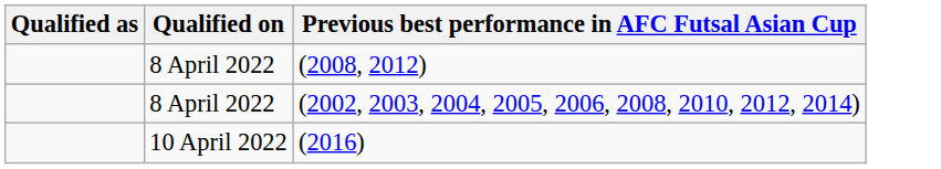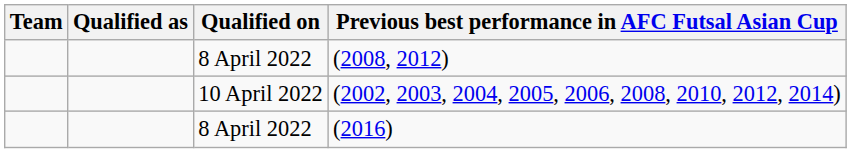 <table class="wikitable sortable">
 <tr>
+<th>Team</th>
 <th>Qualified as</th>
 <th>Qualified on</th>
 <th>Previous best performance in <a href='#'>AFC Futsal Asian Cup</a></th>
 </tr>
 <tr>
 <td></td>
+<td></td>
 <td>8 April 2022</td>
 <td> (<a href='#'>2008</a>, <a href='#'>2012</a>)</td>
 </tr>
 <tr>
 <td></td>
-<td>8 April 2022</td>
+<td></td>
+<td>10 April 2022</td>
 <td> (<a href='#'>2002</a>, <a href='#'>2003</a>, <a href='#'>2004</a>, <a href='#'>2005</a>, <a href='#'>2006</a>, <a href='#'>2008</a>, <a href='#'>2010</a>, <a href='#'>2012</a>, <a href='#'>2014</a>)</td>
 </tr>
 <tr>
 <td></td>
-<td>10 April 2022</td>
+<td></td>
+<td>8 April 2022</td>
 <td> (<a href='#'>2016</a>)</td>
 </tr>
 </table>
